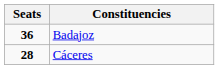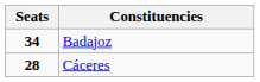 <table class="wikitable" style="text-align:left;">
 <tr>
 <th width="50">Seats</th>
 <th width="200">Constituencies</th>
 </tr>
 <tr>
-<td align="center"><strong>36</strong></td>
+<td align="center"><strong>34</strong></td>
 <td><a href='#'>Badajoz</a></td>
 </tr>
 <tr>
 <td align="center"><strong>28</strong></td>
 <td><a href='#'>Cáceres</a></td>
 </tr>
 </table>
